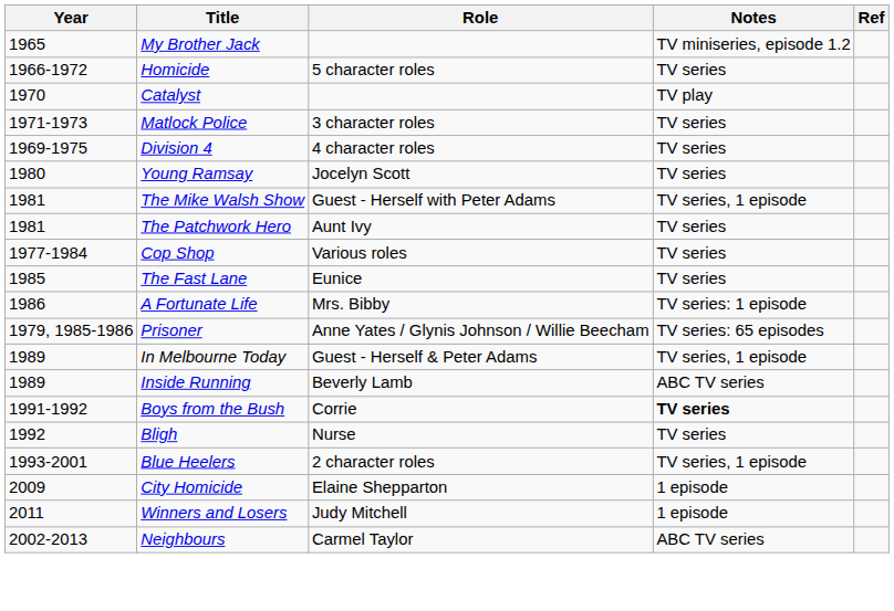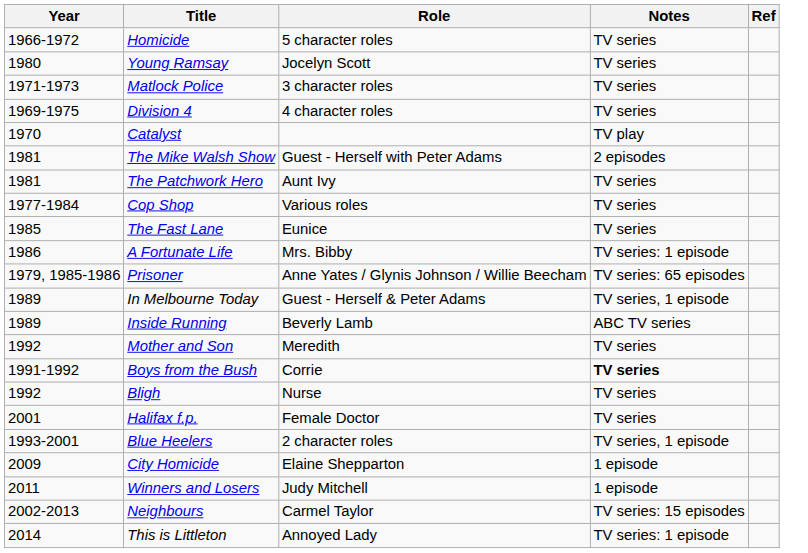 <table class="wikitable sortable">
 <tr>
 <th>Year</th>
 <th>Title</th>
 <th>Role</th>
 <th>Notes</th>
 <th>Ref</th>
 </tr>
 <tr>
-<td>1965</td>
-<td><em><a href='#'>My Brother Jack</a></em></td>
-<td></td>
-<td>TV miniseries, episode 1.2</td>
-<td></td>
-</tr>
-<tr>
 <td>1966-1972</td>
 <td><em><a href='#'>Homicide</a></em></td>
 <td>5 character roles</td>
 <td>TV series</td>
 <td></td>
 </tr>
 <tr>
-<td>1970</td>
-<td><em><a href='#'>Catalyst</a></em></td>
-<td></td>
-<td>TV play</td>
+<td>1980</td>
+<td><em><a href='#'>Young Ramsay</a></em></td>
+<td>Jocelyn Scott</td>
+<td>TV series</td>
 <td></td>
 </tr>
 <tr>
 <td>1971-1973</td>
 <td><em><a href='#'>Matlock Police</a></em></td>
 <td>3 character roles</td>
 <td>TV series</td>
 <td></td>
 </tr>
 <tr>
 <td>1969-1975</td>
 <td><em><a href='#'>Division 4</a></em></td>
 <td>4 character roles</td>
 <td>TV series</td>
 <td></td>
 </tr>
 <tr>
-<td>1980</td>
-<td><em><a href='#'>Young Ramsay</a></em></td>
-<td>Jocelyn Scott</td>
-<td>TV series</td>
+<td>1970</td>
+<td><em><a href='#'>Catalyst</a></em></td>
+<td></td>
+<td>TV play</td>
 <td></td>
 </tr>
 <tr>
 <td>1981</td>
 <td><em><a href='#'>The Mike Walsh Show</a></em></td>
 <td>Guest - Herself with Peter Adams</td>
-<td>TV series, 1 episode</td>
+<td>2 episodes</td>
 <td></td>
 </tr>
 <tr>
 <td>1981</td>
 <td><em><a href='#'>The Patchwork Hero</a></em></td>
 <td>Aunt Ivy</td>
 <td>TV series</td>
 <td></td>
 </tr>
 <tr>
 <td>1977-1984</td>
 <td><em><a href='#'>Cop Shop</a></em></td>
 <td>Various roles</td>
 <td>TV series</td>
 <td></td>
 </tr>
 <tr>
 <td>1985</td>
 <td><em><a href='#'>The Fast Lane</a></em></td>
 <td>Eunice</td>
 <td>TV series</td>
 <td></td>
 </tr>
 <tr>
 <td>1986</td>
 <td><em><a href='#'>A Fortunate Life</a></em></td>
 <td>Mrs. Bibby</td>
 <td>TV series: 1 episode</td>
 <td></td>
 </tr>
 <tr>
 <td>1979, 1985-1986</td>
 <td><em><a href='#'>Prisoner</a></em></td>
 <td>Anne Yates / Glynis Johnson /  Willie Beecham</td>
 <td>TV series: 65 episodes</td>
 <td></td>
 </tr>
 <tr>
 <td>1989</td>
 <td><em>In Melbourne Today</em></td>
 <td>Guest - Herself & Peter Adams</td>
 <td>TV series, 1 episode</td>
 <td></td>
 </tr>
 <tr>
 <td>1989</td>
 <td><em><a href='#'>Inside Running</a></em></td>
 <td>Beverly Lamb</td>
 <td>ABC TV series</td>
 <td></td>
 </tr>
 <tr>
+<td>1992</td>
+<td><em><a href='#'>Mother and Son</a></em></td>
+<td>Meredith</td>
+<td>TV series</td>
+<td></td>
+</tr>
+<tr>
 <td>1991-1992</td>
 <td><em><a href='#'>Boys from the Bush</a></em></td>
 <td>Corrie</td>
 <td><strong>TV series</strong></td>
 <td></td>
 </tr>
 <tr>
 <td>1992</td>
 <td><em><a href='#'>Bligh</a></em></td>
 <td>Nurse</td>
+<td>TV series</td>
+<td></td>
+</tr>
+<tr>
+<td>2001</td>
+<td><em><a href='#'>Halifax f.p.</a></em></td>
+<td>Female Doctor</td>
 <td>TV series</td>
 <td></td>
 </tr>
 <tr>
 <td>1993-2001</td>
 <td><em><a href='#'>Blue Heelers</a></em></td>
 <td>2 character roles</td>
 <td>TV series, 1 episode</td>
 <td></td>
 </tr>
 <tr>
 <td>2009</td>
 <td><em><a href='#'>City Homicide</a></em></td>
 <td>Elaine Shepparton</td>
 <td>1 episode</td>
 <td></td>
 </tr>
 <tr>
 <td>2011</td>
 <td><em><a href='#'>Winners and Losers</a></em></td>
 <td>Judy Mitchell</td>
 <td>1 episode</td>
 <td></td>
 </tr>
 <tr>
 <td>2002-2013</td>
 <td><em><a href='#'>Neighbours</a></em></td>
 <td>Carmel Taylor</td>
-<td>ABC TV series</td>
+<td>TV series: 15 episodes</td>
+<td></td>
+</tr>
+<tr>
+<td>2014</td>
+<td><em>This is Littleton</em></td>
+<td>Annoyed Lady</td>
+<td>TV series: 1 episode</td>
 <td></td>
 </tr>
 </table>
